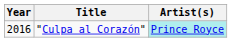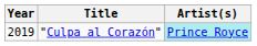 <table class="wikitable sortable">
 <tr>
 <th>Year</th>
 <th>Title</th>
 <th>Artist(s)</th>
 </tr>
 <tr>
-<td>2016</td>
+<td>2019</td>
 <td>"<a href='#'>Culpa al Corazón</a>"</td>
 <td style="background: paleturquoise;"><a href='#'>Prince Royce</a></td>
 </tr>
 </table>
